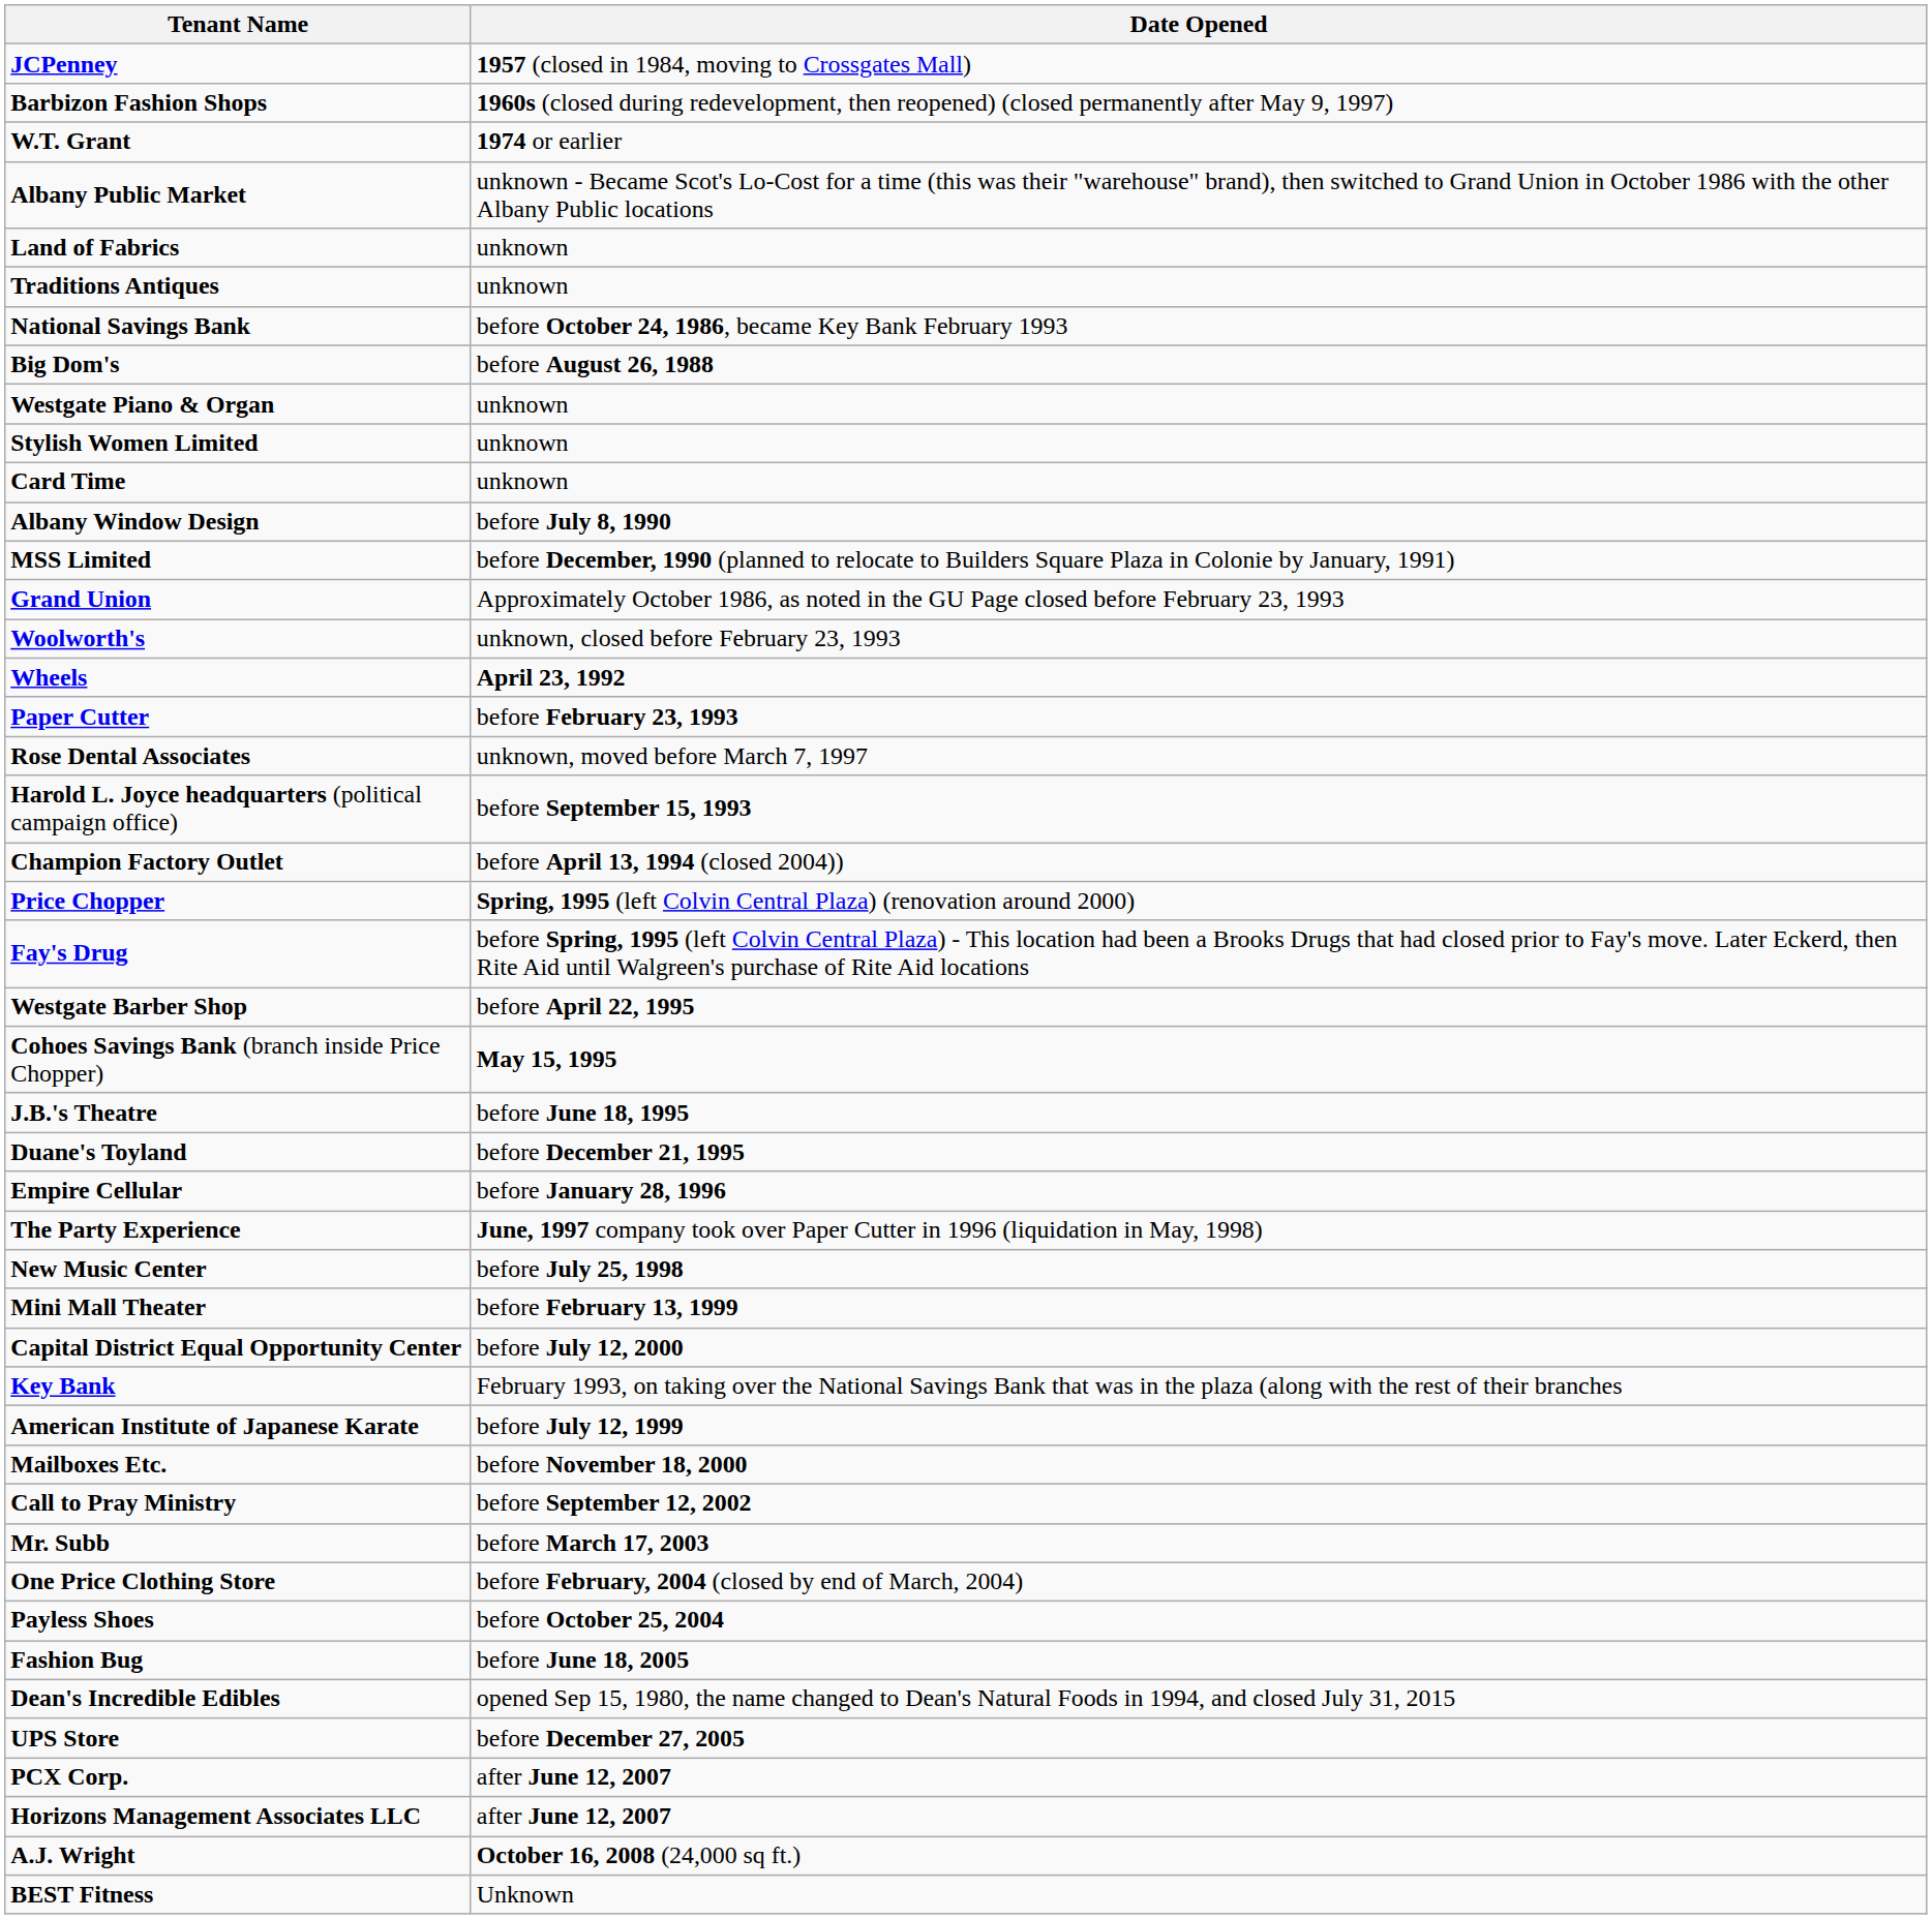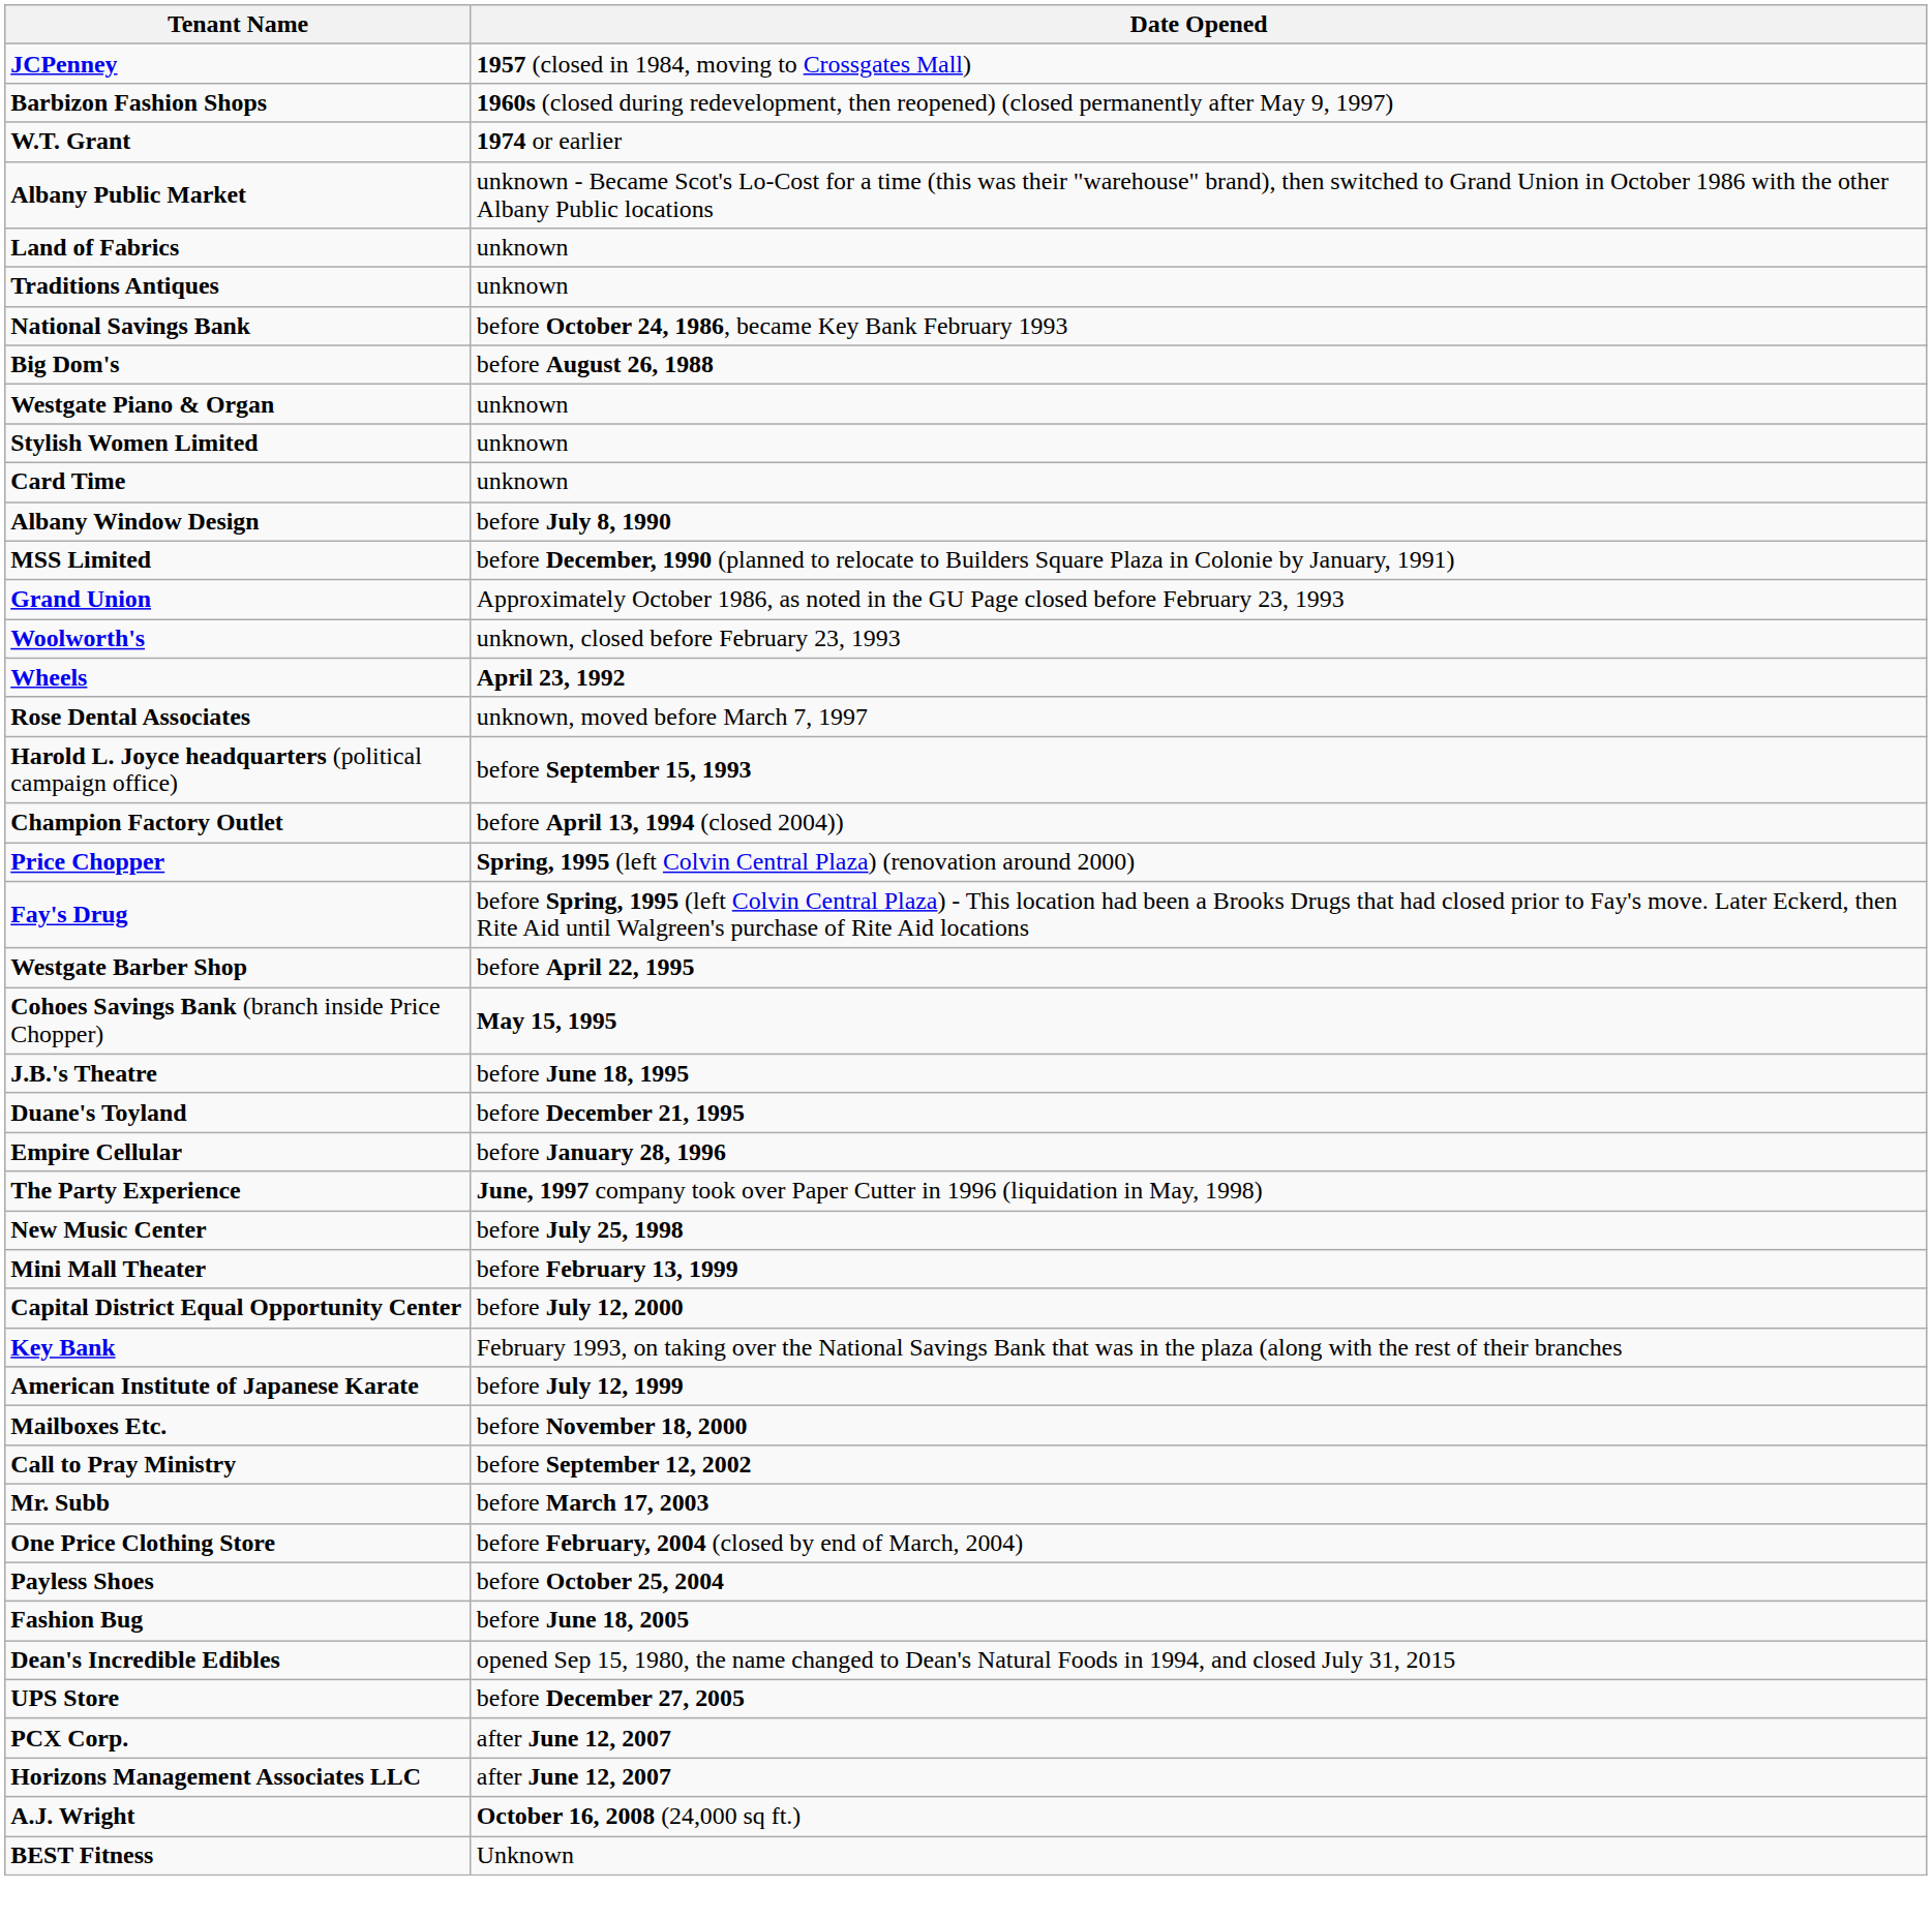 <table class="wikitable" border="1">
 <tr>
 <th>Tenant Name</th>
 <th>Date Opened</th>
 </tr>
 <tr>
 <td><strong><a href='#'>JCPenney</a></strong></td>
 <td><strong>1957</strong> (closed in 1984, moving to <a href='#'>Crossgates Mall</a>)</td>
 </tr>
 <tr>
 <td><strong>Barbizon Fashion Shops</strong></td>
 <td><strong>1960s</strong> (closed during redevelopment, then reopened) (closed permanently after May 9, 1997)</td>
 </tr>
 <tr>
 <td><strong>W.T. Grant</strong></td>
 <td><strong>1974</strong> or earlier</td>
 </tr>
 <tr>
 <td><strong>Albany Public Market</strong></td>
 <td>unknown - Became Scot's Lo-Cost for a time (this was their "warehouse" brand), then switched to Grand Union in October 1986 with the other Albany Public locations </td>
 </tr>
 <tr>
 <td><strong>Land of Fabrics</strong></td>
 <td>unknown</td>
 </tr>
 <tr>
 <td><strong>Traditions Antiques</strong></td>
 <td>unknown</td>
 </tr>
 <tr>
 <td><strong>National Savings Bank</strong></td>
 <td>before <strong>October 24, 1986</strong>, became Key Bank February 1993 </td>
 </tr>
 <tr>
 <td><strong>Big Dom's</strong></td>
 <td>before <strong>August 26, 1988</strong></td>
 </tr>
 <tr>
 <td><strong>Westgate Piano & Organ</strong></td>
 <td>unknown</td>
 </tr>
 <tr>
 <td><strong>Stylish Women Limited</strong></td>
 <td>unknown</td>
 </tr>
 <tr>
 <td><strong>Card Time</strong></td>
 <td>unknown</td>
 </tr>
 <tr>
 <td><strong>Albany Window Design</strong></td>
 <td>before <strong>July 8, 1990</strong></td>
 </tr>
 <tr>
 <td><strong>MSS Limited</strong></td>
 <td>before <strong>December, 1990</strong> (planned to relocate to Builders Square Plaza in Colonie by January, 1991)</td>
 </tr>
 <tr>
 <td><strong><a href='#'>Grand Union</a></strong></td>
 <td>Approximately October 1986, as noted in the GU Page  closed before February 23, 1993</td>
 </tr>
 <tr>
 <td><strong><a href='#'>Woolworth's</a></strong></td>
 <td>unknown, closed before February 23, 1993</td>
 </tr>
 <tr>
 <td><strong><a href='#'>Wheels</a></strong></td>
 <td><strong>April 23, 1992</strong></td>
-</tr>
-<tr>
-<td><strong><a href='#'>Paper Cutter</a></strong></td>
-<td>before <strong>February 23, 1993</strong></td>
 </tr>
 <tr>
 <td><strong>Rose Dental Associates</strong></td>
 <td>unknown, moved before March 7, 1997</td>
 </tr>
 <tr>
 <td><strong>Harold L. Joyce headquarters</strong> (political campaign office)</td>
 <td>before <strong>September 15, 1993</strong></td>
 </tr>
 <tr>
 <td><strong>Champion Factory Outlet</strong></td>
 <td>before <strong>April 13, 1994</strong> (closed 2004))</td>
 </tr>
 <tr>
 <td><strong><a href='#'>Price Chopper</a></strong></td>
 <td><strong>Spring, 1995</strong> (left <a href='#'>Colvin Central Plaza</a>) (renovation around 2000)</td>
 </tr>
 <tr>
 <td><strong><a href='#'>Fay's Drug</a></strong></td>
 <td>before <strong>Spring, 1995</strong> (left <a href='#'>Colvin Central Plaza</a>) - This location had been a Brooks Drugs that had closed prior to Fay's move.  Later Eckerd, then Rite Aid until Walgreen's purchase of Rite Aid locations </td>
 </tr>
 <tr>
 <td><strong>Westgate Barber Shop</strong></td>
 <td>before <strong>April 22, 1995</strong></td>
 </tr>
 <tr>
 <td><strong>Cohoes Savings Bank</strong> (branch inside Price Chopper)</td>
 <td><strong>May 15, 1995</strong></td>
 </tr>
 <tr>
 <td><strong>J.B.'s Theatre</strong></td>
 <td>before <strong>June 18, 1995</strong></td>
 </tr>
 <tr>
 <td><strong>Duane's Toyland</strong></td>
 <td>before <strong>December 21, 1995</strong></td>
 </tr>
 <tr>
 <td><strong>Empire Cellular</strong></td>
 <td>before <strong>January 28, 1996</strong></td>
 </tr>
 <tr>
 <td><strong>The Party Experience</strong></td>
 <td><strong>June, 1997</strong> company took over Paper Cutter in 1996 (liquidation in May, 1998)</td>
 </tr>
 <tr>
 <td><strong>New Music Center</strong></td>
 <td>before <strong>July 25, 1998</strong></td>
 </tr>
 <tr>
 <td><strong>Mini Mall Theater</strong></td>
 <td>before <strong>February 13, 1999</strong></td>
 </tr>
 <tr>
 <td><strong>Capital District Equal Opportunity Center</strong></td>
 <td>before <strong>July 12, 2000</strong></td>
 </tr>
 <tr>
 <td><strong><a href='#'>Key Bank</a></strong></td>
 <td>February 1993, on taking over the National Savings Bank that was in the plaza (along with the rest of their branches </td>
 </tr>
 <tr>
 <td><strong>American Institute of Japanese Karate</strong></td>
 <td>before <strong>July 12, 1999</strong></td>
 </tr>
 <tr>
 <td><strong>Mailboxes Etc.</strong></td>
 <td>before <strong>November 18, 2000</strong></td>
 </tr>
 <tr>
 <td><strong>Call to Pray Ministry</strong></td>
 <td>before <strong>September 12, 2002</strong></td>
 </tr>
 <tr>
 <td><strong>Mr. Subb</strong></td>
 <td>before <strong>March 17, 2003</strong></td>
 </tr>
 <tr>
 <td><strong>One Price Clothing Store</strong></td>
 <td>before <strong>February, 2004</strong> (closed by end of March, 2004)</td>
 </tr>
 <tr>
 <td><strong>Payless Shoes</strong></td>
 <td>before <strong>October 25, 2004</strong> </td>
 </tr>
 <tr>
 <td><strong>Fashion Bug</strong></td>
 <td>before <strong>June 18, 2005</strong> </td>
 </tr>
 <tr>
 <td><strong>Dean's Incredible Edibles</strong></td>
 <td>opened Sep 15, 1980, the name changed to Dean's Natural Foods in 1994, and closed July 31, 2015</td>
 </tr>
 <tr>
 <td><strong>UPS Store</strong></td>
 <td>before <strong>December 27, 2005</strong> </td>
 </tr>
 <tr>
 <td><strong>PCX Corp.</strong></td>
 <td>after <strong>June 12, 2007</strong> </td>
 </tr>
 <tr>
 <td><strong>Horizons Management Associates LLC </strong></td>
 <td>after <strong>June 12, 2007</strong> </td>
 </tr>
 <tr>
 <td><strong>A.J. Wright</strong></td>
 <td><strong>October 16, 2008</strong> (24,000 sq ft.)</td>
 </tr>
 <tr>
 <td><strong>BEST Fitness</strong></td>
 <td>Unknown</td>
 </tr>
 </table>
